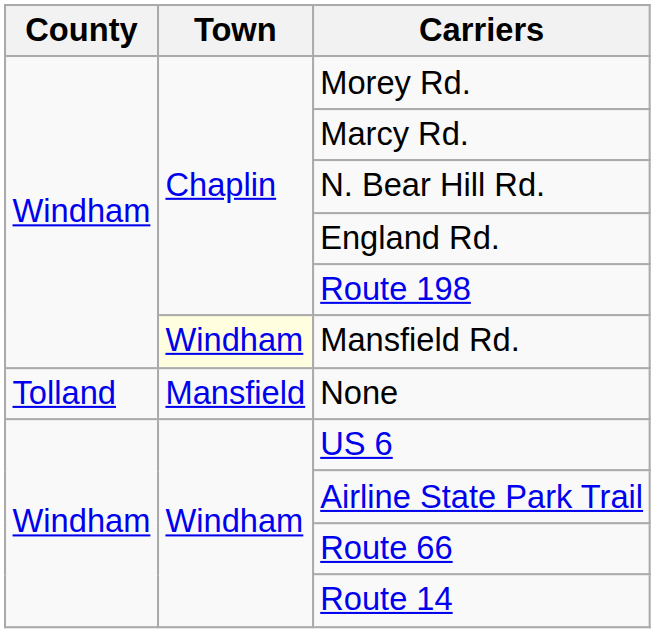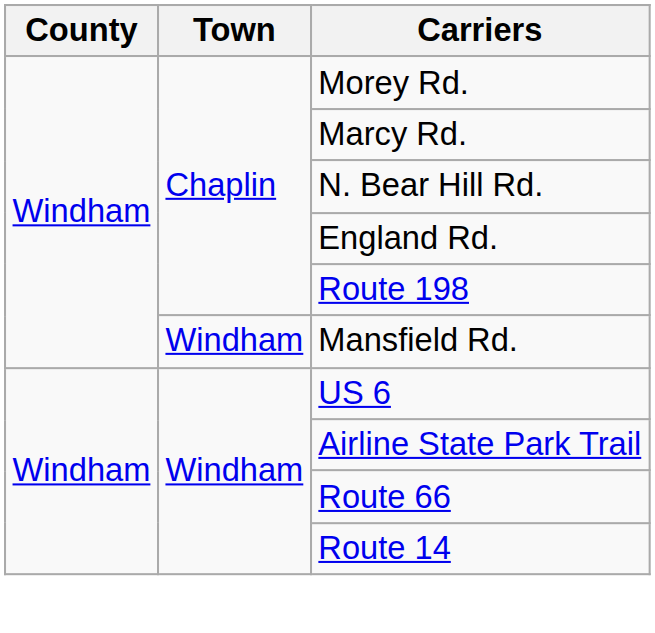 <table class="wikitable">
 <tr>
 <th>County</th>
 <th>Town</th>
 <th>Carriers</th>
 </tr>
 <tr>
 <td rowspan="6"><a href='#'>Windham</a></td>
 <td rowspan="5"><a href='#'>Chaplin</a></td>
 <td>Morey Rd.</td>
 </tr>
 <tr>
 <td>Marcy Rd.</td>
 </tr>
 <tr>
 <td>N. Bear Hill Rd.</td>
 </tr>
 <tr>
 <td>England Rd.</td>
 </tr>
 <tr>
 <td> <a href='#'>Route 198</a></td>
 </tr>
 <tr>
-<td style="background: lightyellow;"><a href='#'>Windham</a></td>
+<td><a href='#'>Windham</a></td>
 <td>Mansfield Rd.</td>
-</tr>
-<tr>
-<td><a href='#'>Tolland</a></td>
-<td><a href='#'>Mansfield</a></td>
-<td>None</td>
 </tr>
 <tr>
 <td rowspan="4"><a href='#'>Windham</a></td>
 <td rowspan="4"><a href='#'>Windham</a></td>
 <td> <a href='#'>US 6</a></td>
 </tr>
 <tr>
 <td><a href='#'>Airline State Park Trail</a></td>
 </tr>
 <tr>
 <td> <a href='#'>Route 66</a></td>
 </tr>
 <tr>
 <td> <a href='#'>Route 14</a></td>
 </tr>
 </table>
